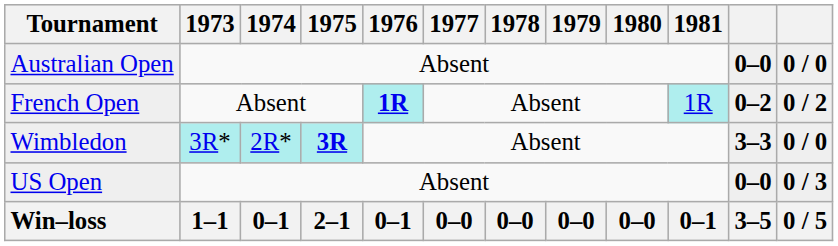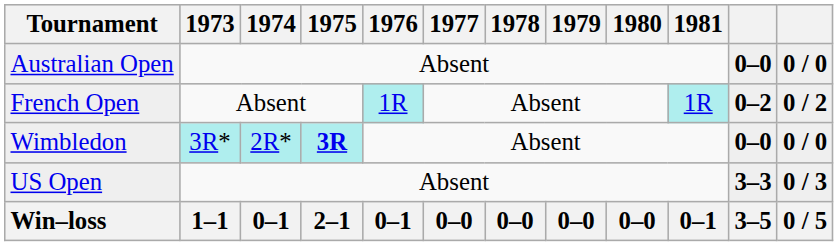 <table class="wikitable">
 <tr style="background:#efefef;">
 <th>Tournament</th>
 <th>1973</th>
 <th>1974</th>
 <th>1975</th>
 <th>1976</th>
 <th colspan="2">1977</th>
 <th>1978</th>
 <th>1979</th>
 <th>1980</th>
 <th>1981</th>
 <th></th>
 <th></th>
 </tr>
 <tr>
 <td style="background:#EFEFEF;"><a href='#'>Australian Open</a></td>
 <td style="text-align:center;" colspan="10">Absent</td>
 <td style="text-align:center; background:#efefef;"><strong>0–0</strong></td>
 <td style="text-align:center; background:#efefef;"><strong>0 / 0</strong></td>
 </tr>
 <tr>
 <td style="background:#EFEFEF;"><a href='#'>French Open</a></td>
 <td style="text-align:center;" colspan="3">Absent</td>
-<td style="text-align:center; background:#afeeee;"><strong><a href='#'>1R</a></strong></td>
+<td style="text-align:center; background:#afeeee;"><a href='#'>1R</a></td>
 <td style="text-align:center;" colspan="5">Absent</td>
 <td style="text-align:center; background:#afeeee;"><a href='#'>1R</a></td>
 <td style="text-align:center; background:#efefef;"><strong>0–2</strong></td>
 <td style="text-align:center; background:#efefef;"><strong>0 / 2</strong></td>
 </tr>
 <tr>
 <td style="background:#EFEFEF;"><a href='#'>Wimbledon</a></td>
 <td style="text-align:center; background:#afeeee;"><a href='#'>3R</a>*</td>
 <td style="text-align:center; background:#afeeee;"><a href='#'>2R</a>*</td>
 <td style="text-align:center; background:#afeeee;"><strong><a href='#'>3R</a></strong></td>
 <td style="text-align:center;" colspan="7">Absent</td>
-<td style="text-align:center; background:#efefef;"><strong>3–3</strong></td>
+<td style="text-align:center; background:#efefef;"><strong>0–0</strong></td>
 <td style="text-align:center; background:#efefef;"><strong>0 / 0</strong></td>
 </tr>
 <tr>
 <td style="background:#EFEFEF;"><a href='#'>US Open</a></td>
 <td style="text-align:center;" colspan="10">Absent</td>
-<td style="text-align:center; background:#efefef;"><strong>0–0</strong></td>
+<td style="text-align:center; background:#efefef;"><strong>3–3</strong></td>
 <td style="text-align:center; background:#efefef;"><strong>0 / 3</strong></td>
 </tr>
 <tr>
 <th style=text-align:left>Win–loss</th>
 <th>1–1</th>
 <th>0–1</th>
 <th>2–1</th>
 <th>0–1</th>
 <th colspan="2">0–0</th>
 <th>0–0</th>
 <th>0–0</th>
 <th>0–0</th>
 <th>0–1</th>
 <th>3–5</th>
 <th>0 / 5</th>
 </tr>
 </table>
